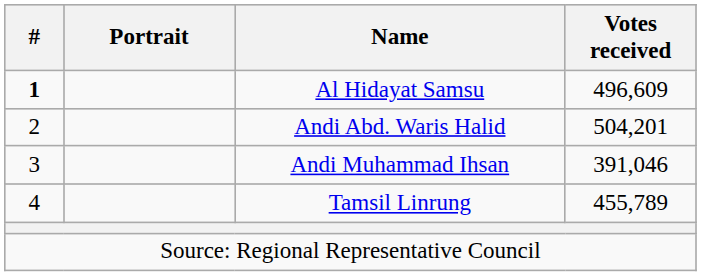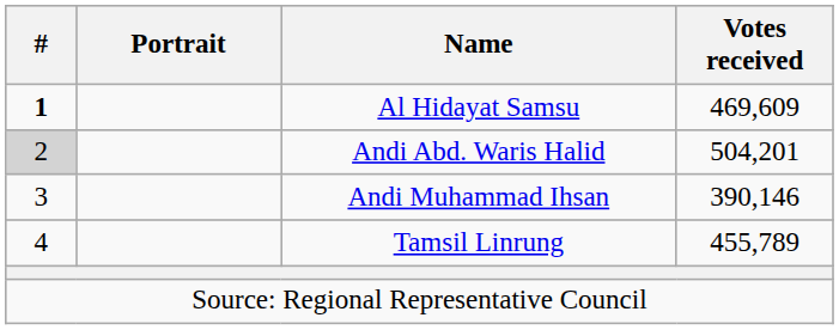 <table class="wikitable sortable" style="text-align:center; font-size: 0.9em;">
 <tr>
 <th width="30">#</th>
 <th width="100">Portrait</th>
 <th width="200">Name</th>
 <th width="75">Votes received</th>
 </tr>
 <tr>
 <td><strong>1</strong></td>
 <td></td>
 <td><a href='#'>Al Hidayat Samsu</a></td>
-<td>496,609</td>
+<td>469,609</td>
 </tr>
 <tr>
-<td>2</td>
+<td style="background: lightgrey;">2</td>
 <td></td>
 <td><a href='#'>Andi Abd. Waris Halid</a></td>
 <td>504,201</td>
 </tr>
 <tr>
 <td>3</td>
 <td></td>
 <td><a href='#'>Andi Muhammad Ihsan</a></td>
-<td>391,046</td>
+<td>390,146</td>
 </tr>
 <tr>
 <td>4</td>
 <td></td>
 <td><a href='#'>Tamsil Linrung</a></td>
 <td>455,789</td>
 </tr>
 <tr>
 <th colspan="8"></th>
 </tr>
 <tr>
 <td colspan="8">Source: Regional Representative Council</td>
 </tr>
 </table>
